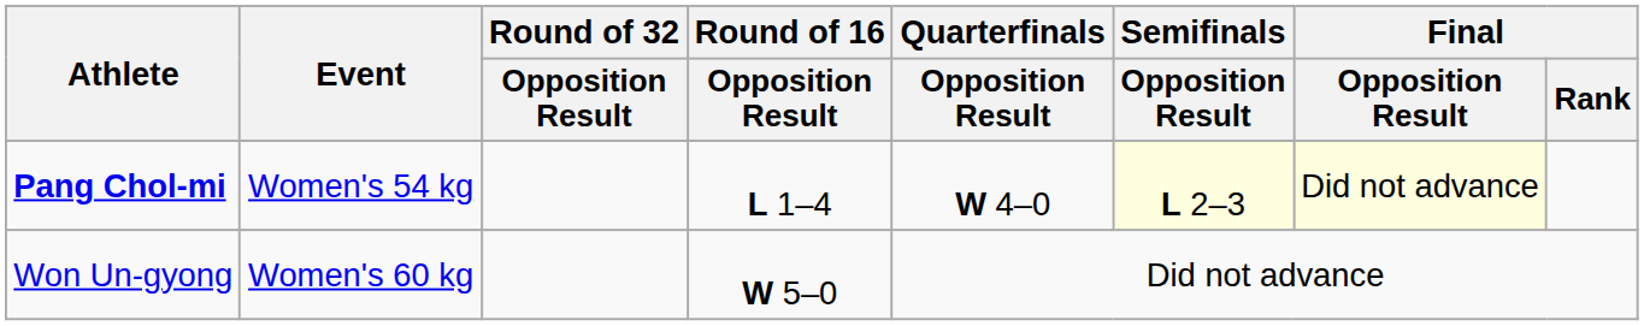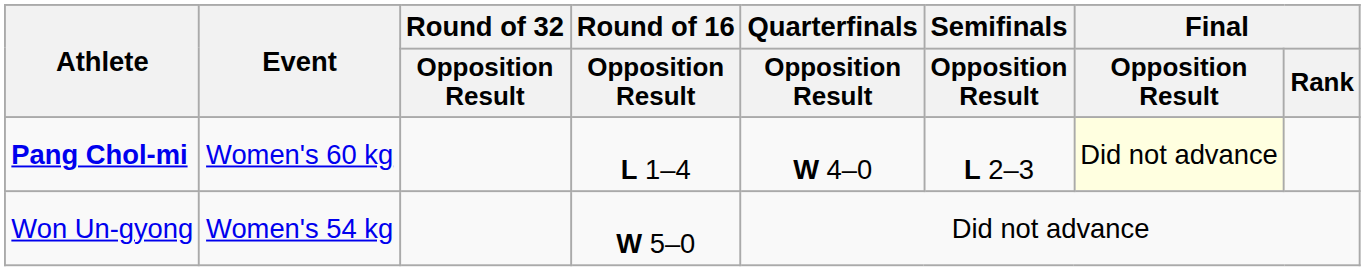 <table class="wikitable" style="font-size:90%">
 <tr>
 <th rowspan="2">Athlete</th>
 <th rowspan="2">Event</th>
 <th>Round of 32</th>
 <th>Round of 16</th>
 <th>Quarterfinals</th>
 <th>Semifinals</th>
 <th colspan=2>Final</th>
 </tr>
 <tr style="font-size:95%">
 <th>Opposition<br>Result</th>
 <th>Opposition<br>Result</th>
 <th>Opposition<br>Result</th>
 <th>Opposition<br>Result</th>
 <th>Opposition<br>Result</th>
 <th>Rank</th>
 </tr>
 <tr align=center>
 <td align=left><strong><a href='#'>Pang Chol-mi</a></strong></td>
-<td align=left><a href='#'>Women's 54 kg</a></td>
+<td align=left><a href='#'>Women's 60 kg</a></td>
 <td></td>
 <td><br><strong>L</strong> 1–4</td>
 <td><br><strong>W</strong> 4–0</td>
-<td style="background: lightyellow;"><br><strong>L</strong> 2–3</td>
+<td><br><strong>L</strong> 2–3</td>
 <td style="background: lightyellow;">Did not advance</td>
 <td></td>
 </tr>
 <tr align=center>
 <td align=left><a href='#'>Won Un-gyong</a></td>
-<td align=left><a href='#'>Women's 60 kg</a></td>
+<td align=left><a href='#'>Women's 54 kg</a></td>
 <td></td>
 <td><br><strong>W</strong> 5–0</td>
 <td colspan=4>Did not advance</td>
 </tr>
 </table>
